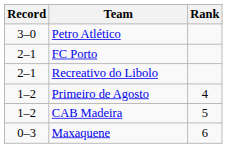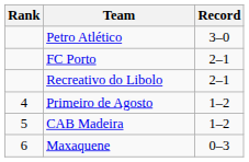 <table class=wikitable style="text-align:center;">
 <tr>
+<th>Rank</th>
+<th width=170>Team</th>
 <th>Record</th>
-<th width=170>Team</th>
-<th>Rank</th>
 </tr>
 <tr>
+<td></td>
+<td align=left> <a href='#'>Petro Atlético</a></td>
 <td>3–0</td>
-<td align=left> <a href='#'>Petro Atlético</a></td>
-<td></td>
 </tr>
 <tr>
+<td></td>
+<td align=left> <a href='#'>FC Porto</a></td>
 <td>2–1</td>
-<td align=left> <a href='#'>FC Porto</a></td>
-<td></td>
 </tr>
 <tr>
+<td></td>
+<td align=left> <a href='#'>Recreativo do Libolo</a></td>
 <td>2–1</td>
-<td align=left> <a href='#'>Recreativo do Libolo</a></td>
-<td></td>
 </tr>
 <tr>
+<td>4</td>
+<td align=left> <a href='#'>Primeiro de Agosto</a></td>
 <td>1–2</td>
-<td align=left> <a href='#'>Primeiro de Agosto</a></td>
-<td>4</td>
 </tr>
 <tr>
+<td>5</td>
+<td align=left> <a href='#'>CAB Madeira</a></td>
 <td>1–2</td>
-<td align=left> <a href='#'>CAB Madeira</a></td>
-<td>5</td>
 </tr>
 <tr>
+<td>6</td>
+<td align=left> <a href='#'>Maxaquene</a></td>
 <td>0–3</td>
-<td align=left> <a href='#'>Maxaquene</a></td>
-<td>6</td>
 </tr>
 </table>
